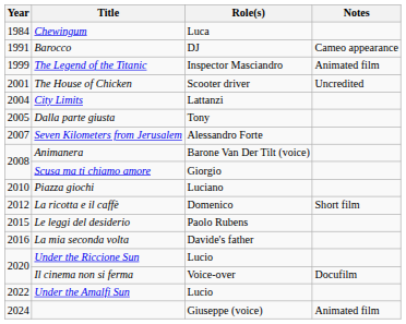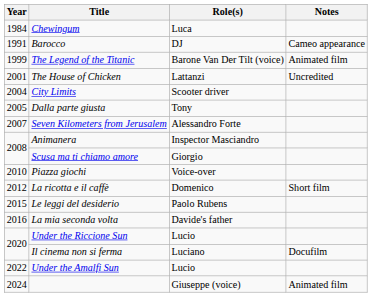 <table class="wikitable plainrowheaders sortable">
 <tr>
 <th scope="col">Year</th>
 <th scope="col">Title</th>
 <th scope="col">Role(s)</th>
 <th scope="col" class="unsortable">Notes</th>
 </tr>
 <tr>
 <td>1984</td>
 <td><em><a href='#'>Chewingum</a></em></td>
 <td>Luca</td>
 <td></td>
 </tr>
 <tr>
 <td>1991</td>
 <td><em>Barocco</em></td>
 <td>DJ</td>
 <td>Cameo appearance</td>
 </tr>
 <tr>
 <td>1999</td>
 <td><em><a href='#'>The Legend of the Titanic</a></em></td>
-<td>Inspector Masciandro</td>
+<td>Barone Van Der Tilt (voice)</td>
 <td>Animated film</td>
 </tr>
 <tr>
 <td>2001</td>
 <td><em>The House of Chicken</em></td>
-<td>Scooter driver</td>
+<td> Lattanzi</td>
 <td>Uncredited</td>
 </tr>
 <tr>
 <td>2004</td>
 <td><em><a href='#'>City Limits</a></em></td>
-<td> Lattanzi</td>
+<td>Scooter driver</td>
 <td></td>
 </tr>
 <tr>
 <td>2005</td>
 <td><em>Dalla parte giusta</em></td>
 <td>Tony</td>
 <td></td>
 </tr>
 <tr>
 <td>2007</td>
 <td><em><a href='#'>Seven Kilometers from Jerusalem</a></em></td>
 <td>Alessandro Forte</td>
 <td></td>
 </tr>
 <tr>
 <td rowspan="2">2008</td>
 <td><em>Animanera</em></td>
-<td>Barone Van Der Tilt (voice)</td>
+<td>Inspector Masciandro</td>
 <td></td>
 </tr>
 <tr>
 <td><em><a href='#'>Scusa ma ti chiamo amore</a></em></td>
 <td>Giorgio</td>
 <td></td>
 </tr>
 <tr>
 <td>2010</td>
 <td><em>Piazza giochi</em></td>
-<td>Luciano</td>
+<td>Voice-over</td>
 <td></td>
 </tr>
 <tr>
 <td>2012</td>
 <td><em>La ricotta e il caffè</em></td>
 <td>Domenico</td>
 <td>Short film</td>
 </tr>
 <tr>
 <td>2015</td>
 <td><em>Le leggi del desiderio</em></td>
 <td>Paolo Rubens</td>
 <td></td>
 </tr>
 <tr>
 <td>2016</td>
 <td><em>La mia seconda volta</em></td>
 <td>Davide's father</td>
 <td></td>
 </tr>
 <tr>
 <td rowspan=2>2020</td>
 <td><em><a href='#'>Under the Riccione Sun</a></em></td>
 <td>Lucio</td>
 <td></td>
 </tr>
 <tr>
 <td><em>Il cinema non si ferma</em></td>
-<td>Voice-over</td>
+<td>Luciano</td>
 <td>Docufilm</td>
 </tr>
 <tr>
 <td>2022</td>
 <td><em><a href='#'>Under the Amalfi Sun</a></em></td>
 <td>Lucio</td>
 </tr>
 <tr>
 <td>2024</td>
 <td><em></em></td>
 <td>Giuseppe (voice)</td>
 <td>Animated film</td>
 </tr>
 </table>
